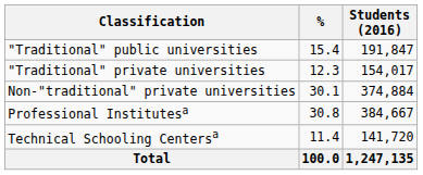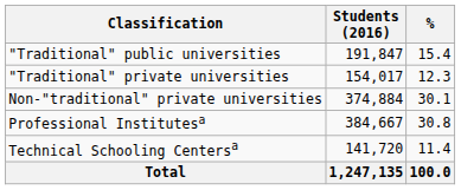 <table class="wikitable sortable" style="text-align: right">
 <tr>
 <th>Classification</th>
+<th>Students<br>(2016)</th>
 <th>%</th>
-<th>Students<br>(2016)</th>
 </tr>
 <tr>
 <td style="text-align:left;">"Traditional" public universities</td>
+<td>191,847</td>
 <td>15.4</td>
-<td>191,847</td>
 </tr>
 <tr>
 <td style="text-align:left;">"Traditional" private universities</td>
+<td>154,017</td>
 <td>12.3</td>
-<td>154,017</td>
 </tr>
 <tr>
 <td style="text-align:left;">Non-"traditional" private universities</td>
+<td>374,884</td>
 <td>30.1</td>
-<td>374,884</td>
 </tr>
 <tr>
 <td style="text-align:left;">Professional Institutes<sup>a</sup></td>
+<td>384,667</td>
 <td>30.8</td>
-<td>384,667</td>
 </tr>
 <tr>
 <td style="text-align:left;">Technical Schooling Centers<sup>a</sup></td>
+<td>141,720</td>
 <td>11.4</td>
-<td>141,720</td>
 </tr>
 <tr>
 <th>Total</th>
+<th>1,247,135</th>
 <th>100.0</th>
-<th>1,247,135</th>
 </tr>
 </table>
